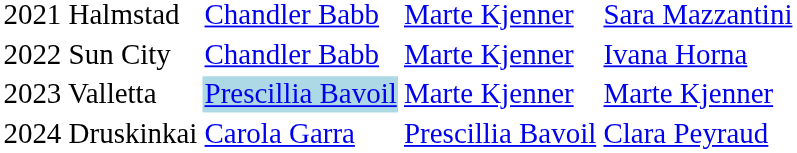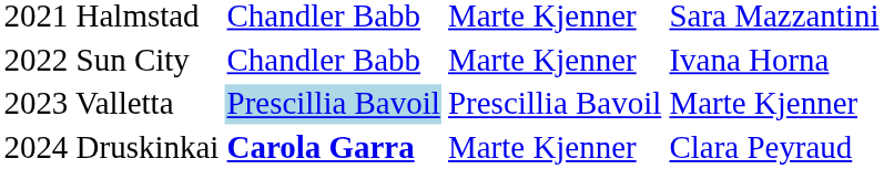 <table>
 <tr>
 <td>2021 Halmstad</td>
 <td> <a href='#'>Chandler Babb</a></td>
 <td> <a href='#'>Marte Kjenner</a></td>
 <td> <a href='#'>Sara Mazzantini</a></td>
 </tr>
 <tr>
 <td>2022 Sun City</td>
 <td> <a href='#'>Chandler Babb</a></td>
 <td> <a href='#'>Marte Kjenner</a></td>
 <td> <a href='#'>Ivana Horna</a></td>
 </tr>
 <tr>
 <td>2023 Valletta</td>
 <td style="background: lightblue;"> <a href='#'>Prescillia Bavoil</a></td>
-<td> <a href='#'>Marte Kjenner</a></td>
+<td> <a href='#'>Prescillia Bavoil</a></td>
 <td> <a href='#'>Marte Kjenner</a></td>
 </tr>
 <tr>
 <td>2024 Druskinkai</td>
-<td> <a href='#'>Carola Garra</a></td>
-<td> <a href='#'>Prescillia Bavoil</a></td>
+<td><strong> <a href='#'>Carola Garra</a></strong></td>
+<td> <a href='#'>Marte Kjenner</a></td>
 <td> <a href='#'>Clara Peyraud</a></td>
 </tr>
 </table>
